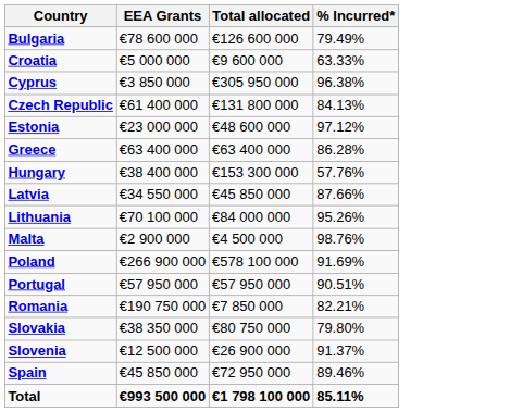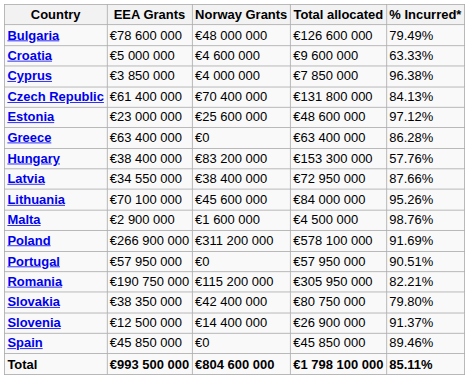 <table class="wikitable">
 <tr>
 <th>Country</th>
 <th>EEA Grants</th>
+<th>Norway Grants</th>
 <th>Total allocated</th>
 <th>% Incurred*</th>
 </tr>
 <tr>
 <td><strong><a href='#'>Bulgaria</a></strong></td>
 <td>€78 600 000</td>
+<td>€48 000 000</td>
 <td>€126 600 000</td>
 <td>79.49%</td>
 </tr>
 <tr>
 <td><strong><a href='#'>Croatia</a></strong></td>
 <td>€5 000 000</td>
+<td>€4 600 000</td>
 <td>€9 600 000</td>
 <td>63.33%</td>
 </tr>
 <tr>
 <td><strong><a href='#'>Cyprus</a></strong></td>
 <td>€3 850 000</td>
-<td>€305 950 000</td>
+<td>€4 000 000</td>
+<td>€7 850 000</td>
 <td>96.38%</td>
 </tr>
 <tr>
 <td><strong><a href='#'>Czech Republic</a></strong></td>
 <td>€61 400 000</td>
+<td>€70 400 000</td>
 <td>€131 800 000</td>
 <td>84.13%</td>
 </tr>
 <tr>
 <td><strong><a href='#'>Estonia</a></strong></td>
 <td>€23 000 000</td>
+<td>€25 600 000</td>
 <td>€48 600 000</td>
 <td>97.12%</td>
 </tr>
 <tr>
 <td><strong><a href='#'>Greece</a></strong></td>
 <td>€63 400 000</td>
+<td>€0</td>
 <td>€63 400 000</td>
 <td>86.28%</td>
 </tr>
 <tr>
 <td><strong><a href='#'>Hungary</a></strong></td>
 <td>€38 400 000</td>
+<td>€83 200 000</td>
 <td>€153 300 000</td>
 <td>57.76%</td>
 </tr>
 <tr>
 <td><strong><a href='#'>Latvia</a></strong></td>
 <td>€34 550 000</td>
-<td>€45 850 000</td>
+<td>€38 400 000</td>
+<td>€72 950 000</td>
 <td>87.66%</td>
 </tr>
 <tr>
 <td><strong><a href='#'>Lithuania</a></strong></td>
 <td>€70 100 000</td>
+<td>€45 600 000</td>
 <td>€84 000 000</td>
 <td>95.26%</td>
 </tr>
 <tr>
 <td><strong><a href='#'>Malta</a></strong></td>
 <td>€2 900 000</td>
+<td>€1 600 000</td>
 <td>€4 500 000</td>
 <td>98.76%</td>
 </tr>
 <tr>
 <td><strong><a href='#'>Poland</a></strong></td>
 <td>€266 900 000</td>
+<td>€311 200 000</td>
 <td>€578 100 000</td>
 <td>91.69%</td>
 </tr>
 <tr>
 <td><strong><a href='#'>Portugal</a></strong></td>
 <td>€57 950 000</td>
+<td>€0</td>
 <td>€57 950 000</td>
 <td>90.51%</td>
 </tr>
 <tr>
 <td><strong><a href='#'>Romania</a></strong></td>
 <td>€190 750 000</td>
-<td>€7 850 000</td>
+<td>€115 200 000</td>
+<td>€305 950 000</td>
 <td>82.21%</td>
 </tr>
 <tr>
 <td><strong><a href='#'>Slovakia</a></strong></td>
 <td>€38 350 000</td>
+<td>€42 400 000</td>
 <td>€80 750 000</td>
 <td>79.80%</td>
 </tr>
 <tr>
 <td><strong><a href='#'>Slovenia</a></strong></td>
 <td>€12 500 000</td>
+<td>€14 400 000</td>
 <td>€26 900 000</td>
 <td>91.37%</td>
 </tr>
 <tr>
 <td><strong><a href='#'>Spain</a></strong></td>
 <td>€45 850 000</td>
-<td>€72 950 000</td>
+<td>€0</td>
+<td>€45 850 000</td>
 <td>89.46%</td>
 </tr>
 <tr>
 <td><strong>Total</strong></td>
 <td><strong>€993 500 000</strong></td>
+<td><strong>€804 600 000</strong></td>
 <td><strong>€1 798 100 000</strong></td>
 <td><strong>85.11%</strong></td>
 </tr>
 </table>
